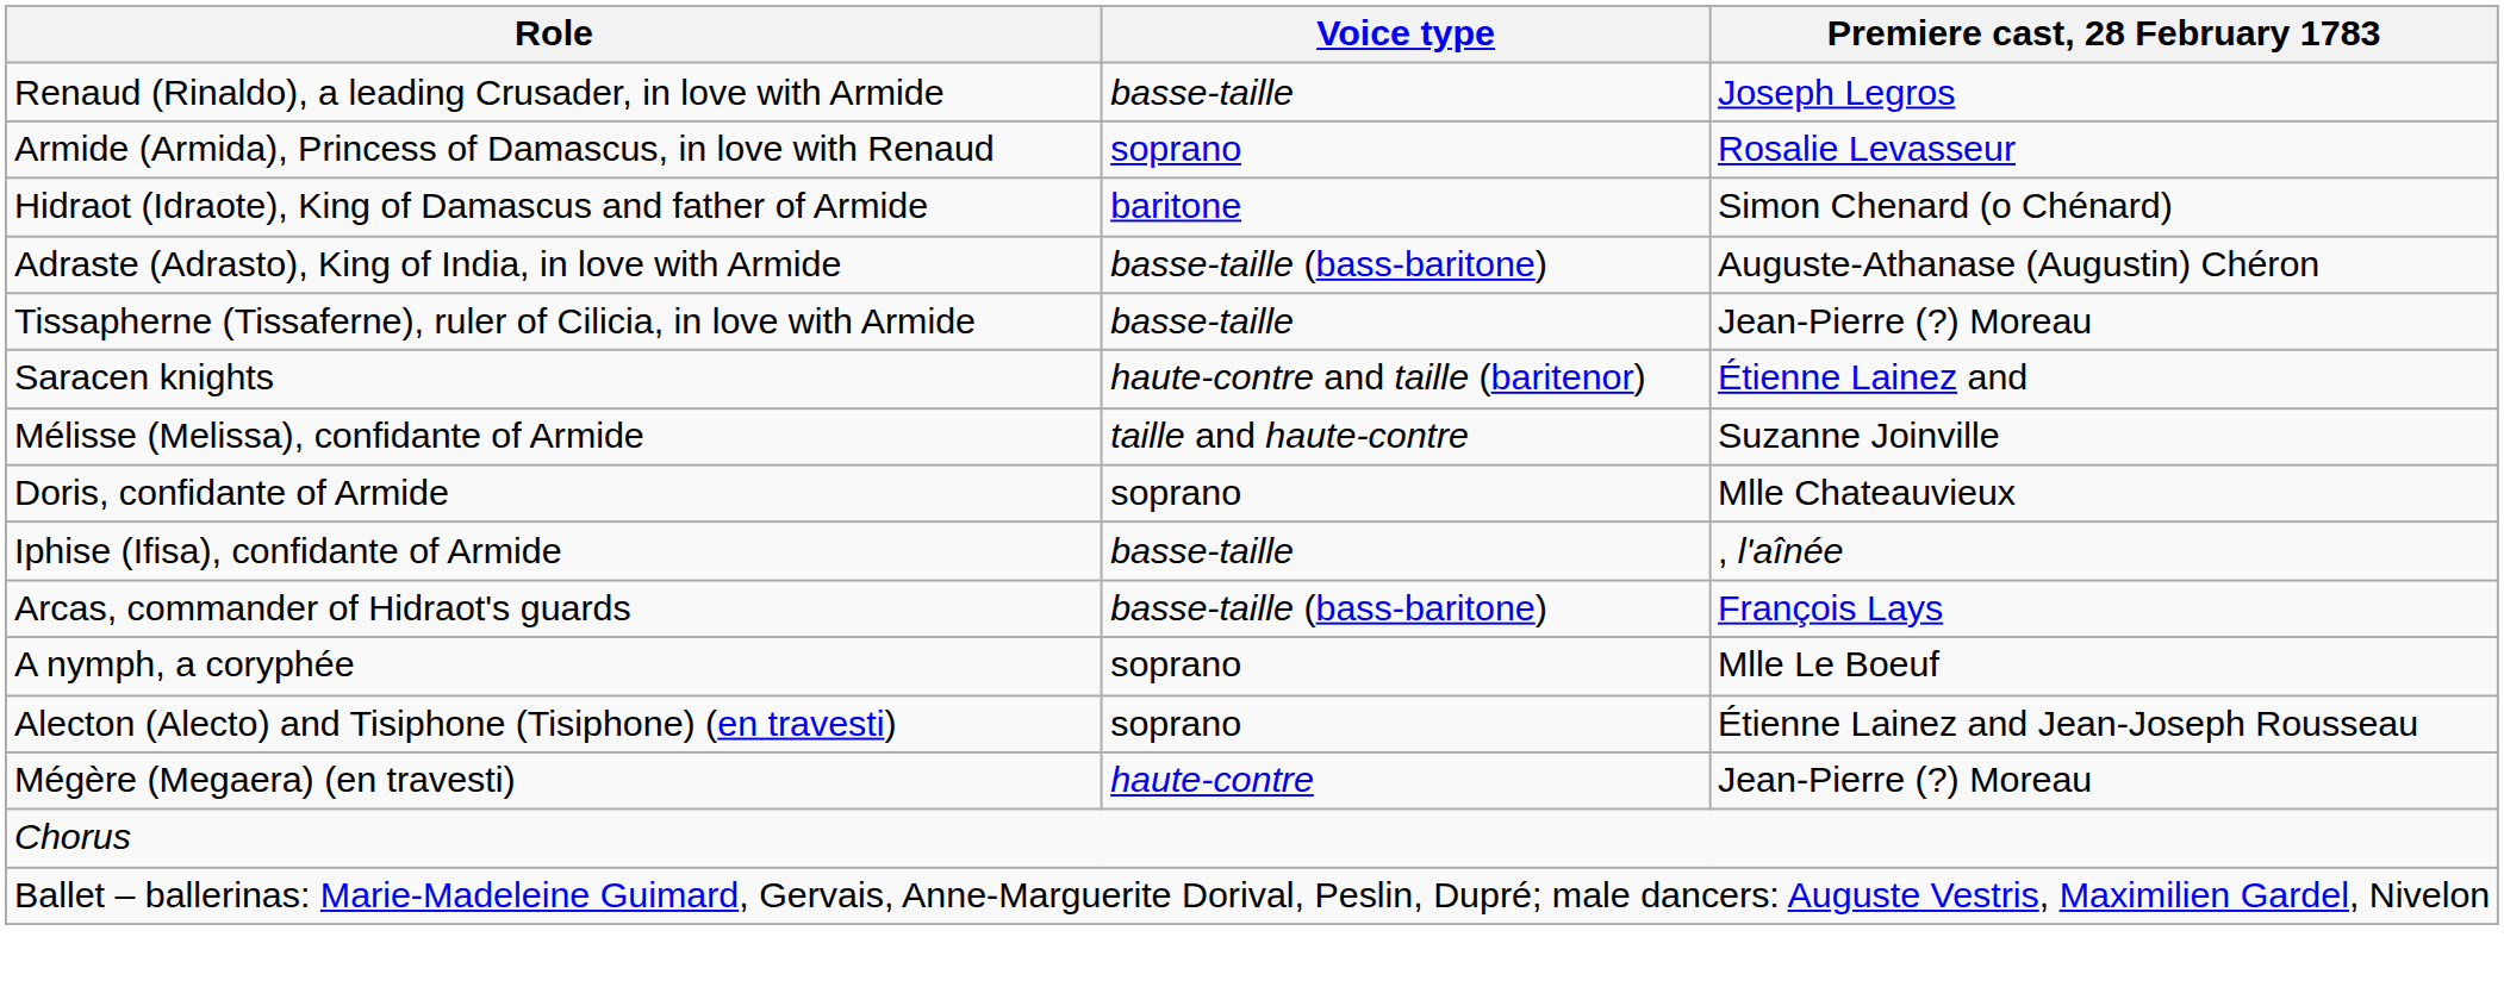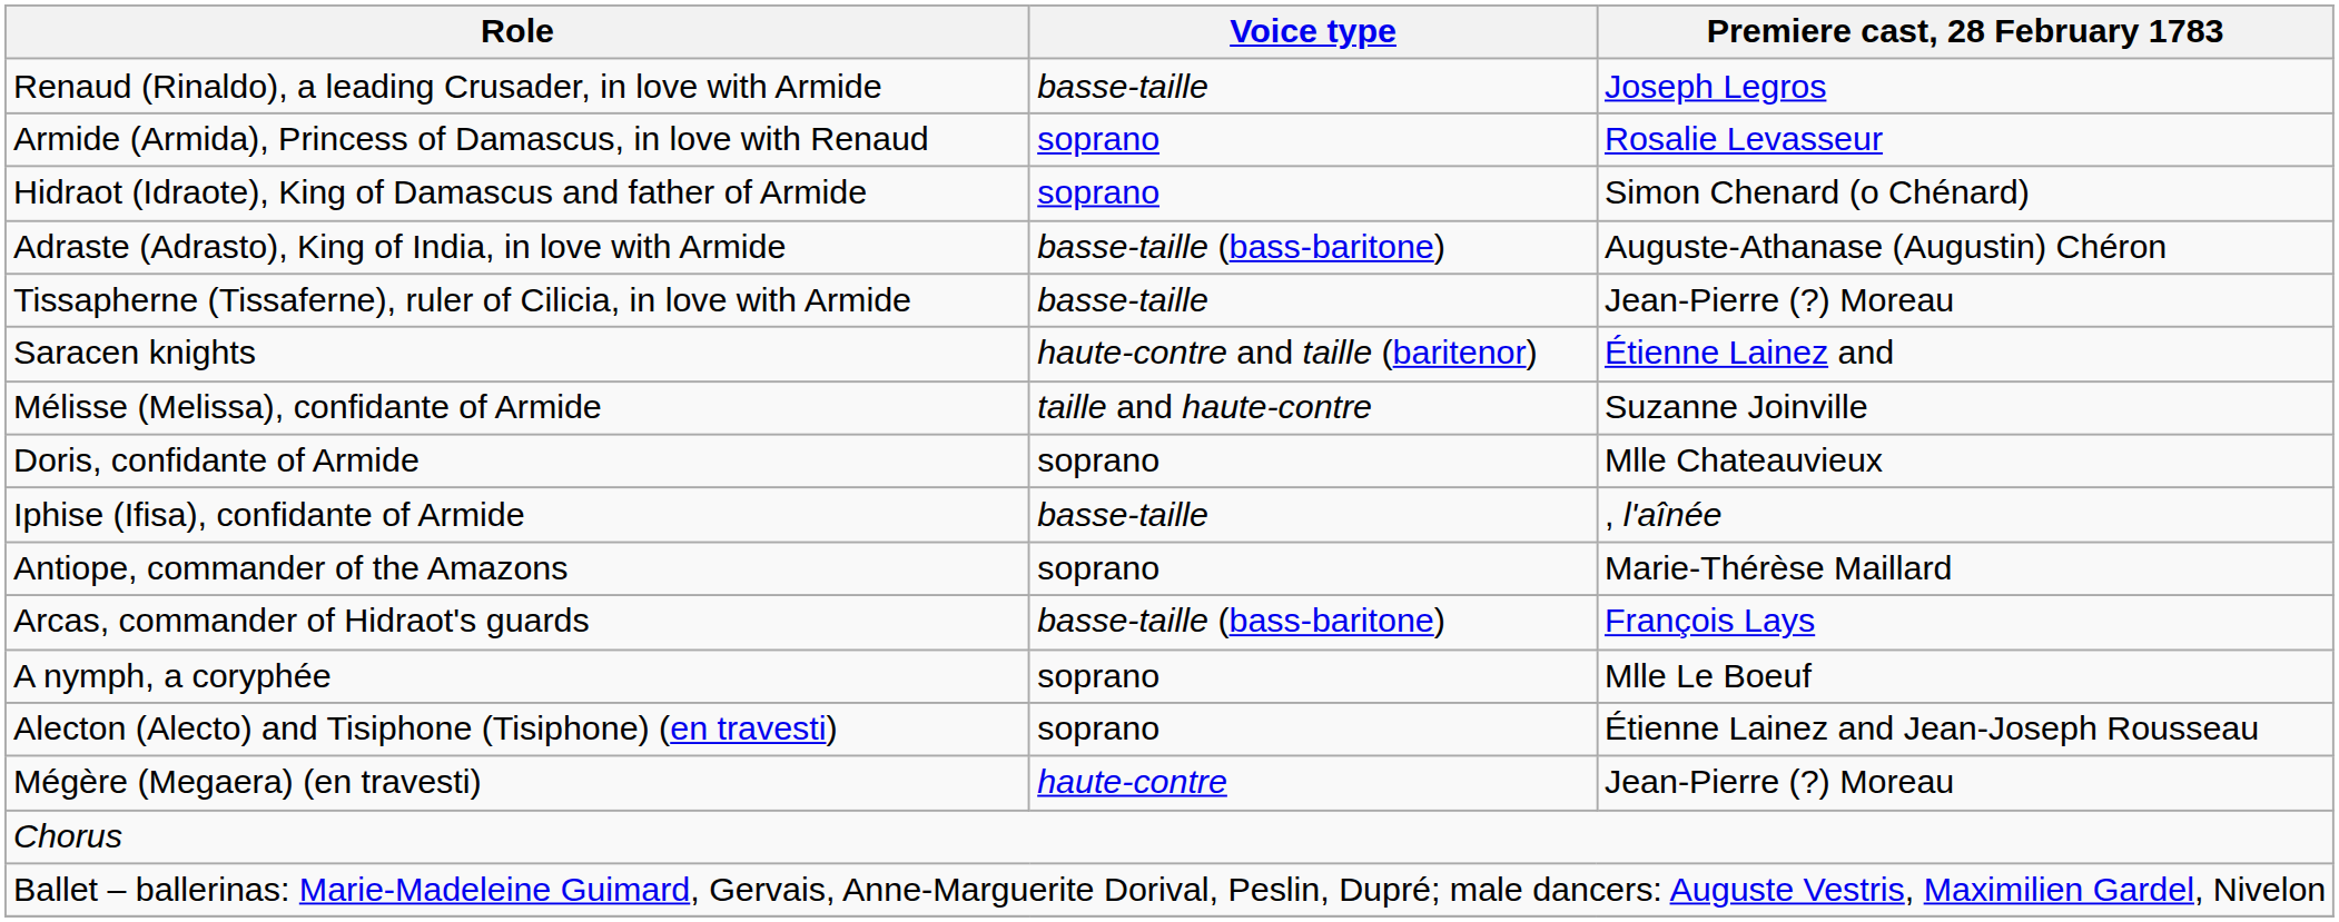 <table class="wikitable">
 <tr>
 <th>Role</th>
 <th><a href='#'>Voice type</a></th>
 <th>Premiere cast, 28 February 1783</th>
 </tr>
 <tr>
 <td>Renaud (Rinaldo), a leading Crusader, in love with Armide</td>
 <td><em>basse-taille</em></td>
 <td><a href='#'>Joseph Legros</a></td>
 </tr>
 <tr>
 <td>Armide (Armida), Princess of Damascus, in love with Renaud</td>
 <td><a href='#'>soprano</a></td>
 <td><a href='#'>Rosalie Levasseur</a></td>
 </tr>
 <tr>
 <td>Hidraot (Idraote), King of Damascus and father of Armide</td>
-<td><a href='#'>baritone</a></td>
+<td><a href='#'>soprano</a></td>
 <td>Simon Chenard (o Chénard)</td>
 </tr>
 <tr>
 <td>Adraste (Adrasto), King of India, in love with Armide</td>
 <td><em>basse-taille</em> (<a href='#'>bass-baritone</a>)</td>
 <td>Auguste-Athanase (Augustin) Chéron</td>
 </tr>
 <tr>
 <td>Tissapherne (Tissaferne), ruler of Cilicia, in love with Armide</td>
 <td><em>basse-taille</em></td>
 <td>Jean-Pierre (?) Moreau</td>
 </tr>
 <tr>
 <td>Saracen knights</td>
 <td><em>haute-contre</em> and <em>taille</em> (<a href='#'>baritenor</a>)</td>
 <td><a href='#'>Étienne Lainez</a> and </td>
 </tr>
 <tr>
 <td>Mélisse (Melissa), confidante of Armide</td>
 <td><em>taille</em> and <em>haute-contre</em></td>
 <td>Suzanne Joinville</td>
 </tr>
 <tr>
 <td>Doris, confidante of Armide</td>
 <td>soprano</td>
 <td>Mlle Chateauvieux</td>
 </tr>
 <tr>
 <td>Iphise (Ifisa), confidante of Armide</td>
 <td><em>basse-taille</em></td>
 <td>, <em>l'aînée</em></td>
 </tr>
 <tr>
+<td>Antiope, commander of the Amazons</td>
+<td>soprano</td>
+<td>Marie-Thérèse Maillard</td>
+</tr>
+<tr>
 <td>Arcas, commander of Hidraot's guards</td>
 <td><em>basse-taille</em> (<a href='#'>bass-baritone</a>)</td>
 <td><a href='#'>François Lays</a></td>
 </tr>
 <tr>
 <td>A nymph, a coryphée</td>
 <td>soprano</td>
 <td>Mlle Le Boeuf</td>
 </tr>
 <tr>
 <td>Alecton (Alecto) and Tisiphone (Tisiphone) (<a href='#'>en travesti</a>)</td>
 <td>soprano</td>
 <td>Étienne Lainez and Jean-Joseph Rousseau</td>
 </tr>
 <tr>
 <td>Mégère (Megaera) (en travesti)</td>
 <td><em><a href='#'>haute-contre</a></em></td>
 <td>Jean-Pierre (?) Moreau</td>
 </tr>
 <tr>
 <td colspan="3"><em>Chorus</em></td>
 </tr>
 <tr>
 <td colspan="3">Ballet – ballerinas: <a href='#'>Marie-Madeleine Guimard</a>, Gervais, Anne-Marguerite Dorival, Peslin, Dupré; male dancers: <a href='#'>Auguste Vestris</a>, <a href='#'>Maximilien Gardel</a>, Nivelon</td>
 </tr>
 <tr>
 </tr>
 </table>
